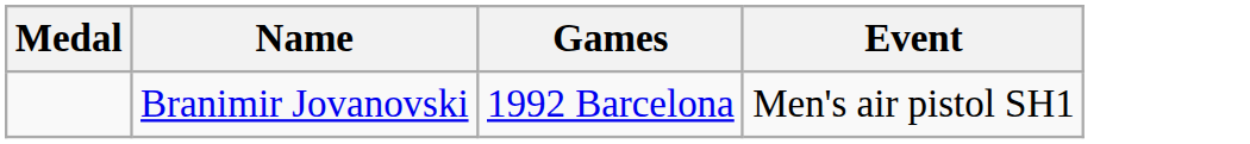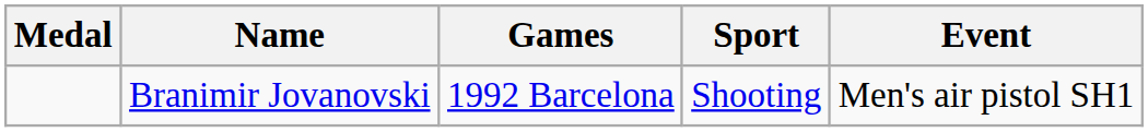 <table class="wikitable sortable" style="font-size:90%">
 <tr>
 <th>Medal</th>
 <th>Name</th>
 <th>Games</th>
+<th>Sport</th>
 <th>Event</th>
 </tr>
 <tr>
 <td></td>
 <td><a href='#'>Branimir Jovanovski</a></td>
 <td><a href='#'>1992 Barcelona</a></td>
+<td><a href='#'>Shooting</a></td>
 <td>Men's air pistol SH1</td>
 </tr>
 </table>
